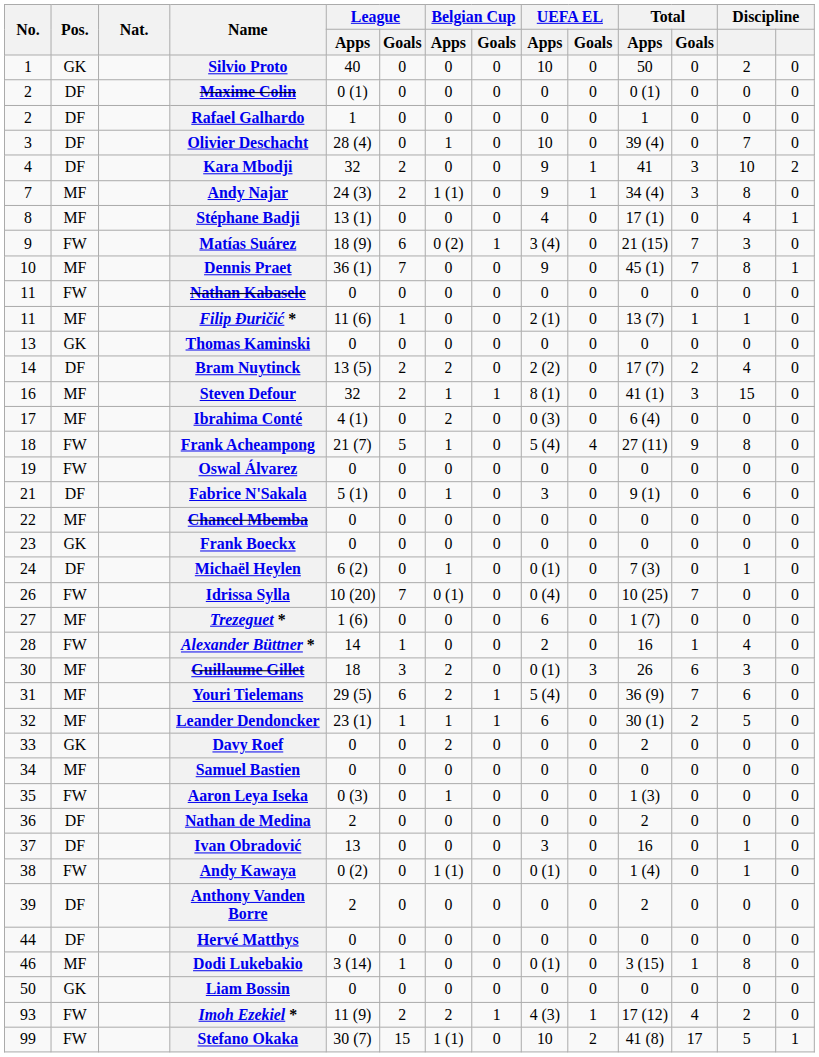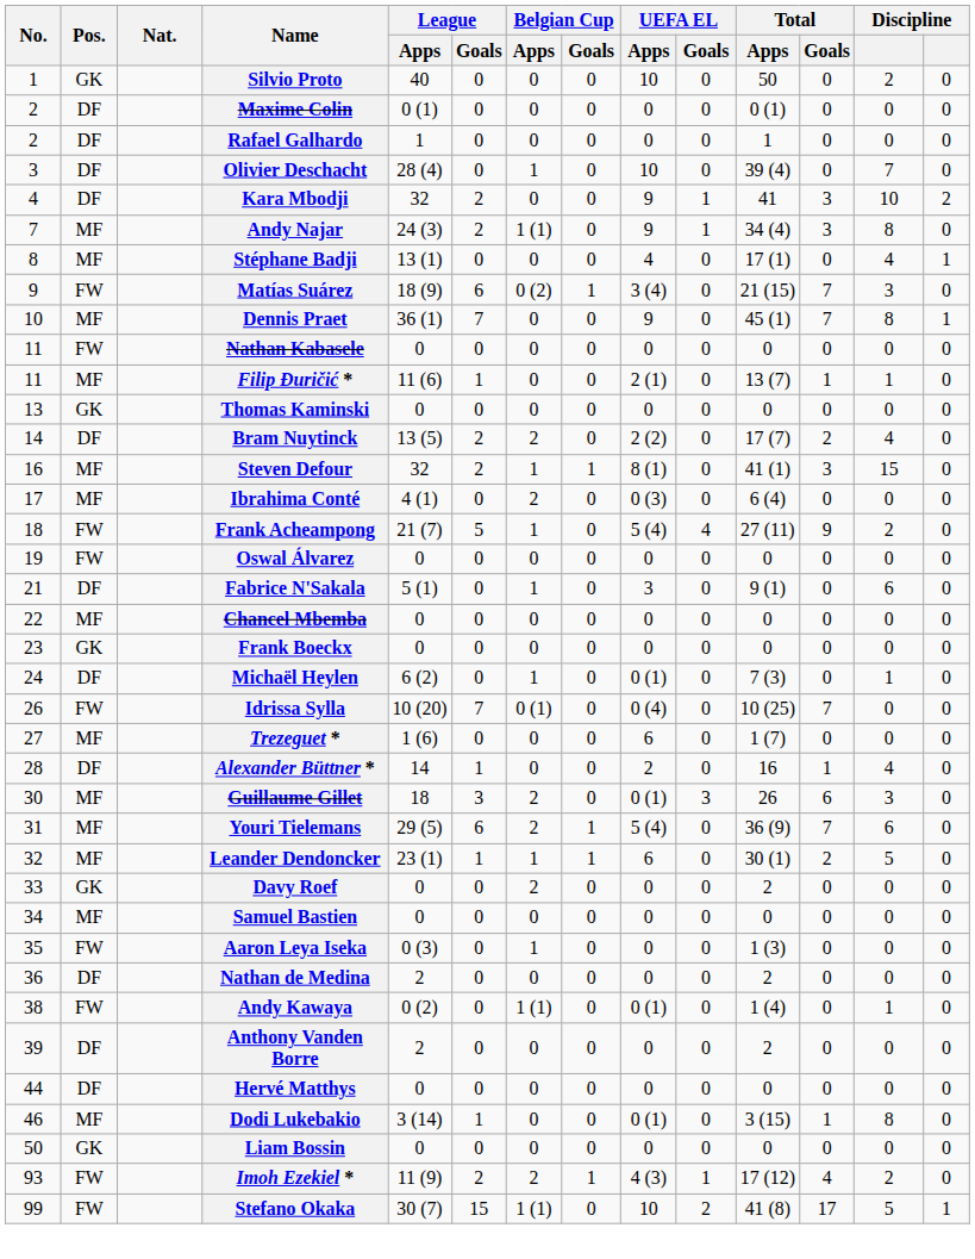 <table class="wikitable plainrowheaders" style="text-align:center">
 <tr>
 <th rowspan="2" width="40">No.</th>
 <th rowspan="2" width="40">Pos.</th>
 <th rowspan="2" width="65">Nat.</th>
 <th rowspan="2" width="150" scope="col">Name</th>
 <th colspan="2" width="90"><a href='#'>League</a></th>
 <th colspan="2" width="90"><a href='#'>Belgian Cup</a></th>
 <th colspan="2" width="90"><a href='#'>UEFA EL</a></th>
 <th colspan="2" width="90">Total</th>
 <th colspan="2" width="90">Discipline</th>
 </tr>
 <tr>
 <th scope="col">Apps</th>
 <th scope="col">Goals</th>
 <th scope="col">Apps</th>
 <th scope="col">Goals</th>
 <th scope="col">Apps</th>
 <th scope="col">Goals</th>
 <th scope="col">Apps</th>
 <th scope="col">Goals</th>
 <th scope="col"></th>
 <th scope="col"></th>
 </tr>
 <tr>
 <td>1</td>
 <td>GK</td>
 <td align="left"></td>
 <th scope="row"><a href='#'>Silvio Proto</a></th>
 <td>40</td>
 <td>0</td>
 <td>0</td>
 <td>0</td>
 <td>10</td>
 <td>0</td>
 <td>50</td>
 <td>0</td>
 <td>2</td>
 <td>0</td>
 </tr>
 <tr>
 <td>2</td>
 <td>DF</td>
 <td align="left"></td>
 <th scope="row"><s><a href='#'>Maxime Colin</a></s> </th>
 <td>0 (1)</td>
 <td>0</td>
 <td>0</td>
 <td>0</td>
 <td>0</td>
 <td>0</td>
 <td>0 (1)</td>
 <td>0</td>
 <td>0</td>
 <td>0</td>
 </tr>
 <tr>
 <td>2</td>
 <td>DF</td>
 <td align="left"></td>
 <th scope="row"><a href='#'>Rafael Galhardo</a></th>
 <td>1</td>
 <td>0</td>
 <td>0</td>
 <td>0</td>
 <td>0</td>
 <td>0</td>
 <td>1</td>
 <td>0</td>
 <td>0</td>
 <td>0</td>
 </tr>
 <tr>
 <td>3</td>
 <td>DF</td>
 <td align="left"></td>
 <th scope="row"><a href='#'>Olivier Deschacht</a></th>
 <td>28 (4)</td>
 <td>0</td>
 <td>1</td>
 <td>0</td>
 <td>10</td>
 <td>0</td>
 <td>39 (4)</td>
 <td>0</td>
 <td>7</td>
 <td>0</td>
 </tr>
 <tr>
 <td>4</td>
 <td>DF</td>
 <td align="left"></td>
 <th scope="row"><a href='#'>Kara Mbodji</a></th>
 <td>32</td>
 <td>2</td>
 <td>0</td>
 <td>0</td>
 <td>9</td>
 <td>1</td>
 <td>41</td>
 <td>3</td>
 <td>10</td>
 <td>2</td>
 </tr>
 <tr>
 <td>7</td>
 <td>MF</td>
 <td align="left"></td>
 <th scope="row"><a href='#'>Andy Najar</a></th>
 <td>24 (3)</td>
 <td>2</td>
 <td>1 (1)</td>
 <td>0</td>
 <td>9</td>
 <td>1</td>
 <td>34 (4)</td>
 <td>3</td>
 <td>8</td>
 <td>0</td>
 </tr>
 <tr>
 <td>8</td>
 <td>MF</td>
 <td align="left"></td>
 <th scope="row"><a href='#'>Stéphane Badji</a></th>
 <td>13 (1)</td>
 <td>0</td>
 <td>0</td>
 <td>0</td>
 <td>4</td>
 <td>0</td>
 <td>17 (1)</td>
 <td>0</td>
 <td>4</td>
 <td>1</td>
 </tr>
 <tr>
 <td>9</td>
 <td>FW</td>
 <td align="left"></td>
 <th scope="row"><a href='#'>Matías Suárez</a></th>
 <td>18 (9)</td>
 <td>6</td>
 <td>0 (2)</td>
 <td>1</td>
 <td>3 (4)</td>
 <td>0</td>
 <td>21 (15)</td>
 <td>7</td>
 <td>3</td>
 <td>0</td>
 </tr>
 <tr>
 <td>10</td>
 <td>MF</td>
 <td align="left"></td>
 <th scope="row"><a href='#'>Dennis Praet</a></th>
 <td>36 (1)</td>
 <td>7</td>
 <td>0</td>
 <td>0</td>
 <td>9</td>
 <td>0</td>
 <td>45 (1)</td>
 <td>7</td>
 <td>8</td>
 <td>1</td>
 </tr>
 <tr>
 <td>11</td>
 <td>FW</td>
 <td align="left"></td>
 <th scope="row"><s><a href='#'>Nathan Kabasele</a></s> </th>
 <td>0</td>
 <td>0</td>
 <td>0</td>
 <td>0</td>
 <td>0</td>
 <td>0</td>
 <td>0</td>
 <td>0</td>
 <td>0</td>
 <td>0</td>
 </tr>
 <tr>
 <td>11</td>
 <td>MF</td>
 <td align="left"></td>
 <th scope="row"><em><a href='#'>Filip Đuričić</a></em> *</th>
 <td>11 (6)</td>
 <td>1</td>
 <td>0</td>
 <td>0</td>
 <td>2 (1)</td>
 <td>0</td>
 <td>13 (7)</td>
 <td>1</td>
 <td>1</td>
 <td>0</td>
 </tr>
 <tr>
 <td>13</td>
 <td>GK</td>
 <td align="left"></td>
 <th scope="row"><a href='#'>Thomas Kaminski</a></th>
 <td>0</td>
 <td>0</td>
 <td>0</td>
 <td>0</td>
 <td>0</td>
 <td>0</td>
 <td>0</td>
 <td>0</td>
 <td>0</td>
 <td>0</td>
 </tr>
 <tr>
 <td>14</td>
 <td>DF</td>
 <td align="left"></td>
 <th scope="row"><a href='#'>Bram Nuytinck</a></th>
 <td>13 (5)</td>
 <td>2</td>
 <td>2</td>
 <td>0</td>
 <td>2 (2)</td>
 <td>0</td>
 <td>17 (7)</td>
 <td>2</td>
 <td>4</td>
 <td>0</td>
 </tr>
 <tr>
 <td>16</td>
 <td>MF</td>
 <td align="left"></td>
 <th scope="row"><a href='#'>Steven Defour</a></th>
 <td>32</td>
 <td>2</td>
 <td>1</td>
 <td>1</td>
 <td>8 (1)</td>
 <td>0</td>
 <td>41 (1)</td>
 <td>3</td>
 <td>15</td>
 <td>0</td>
 </tr>
 <tr>
 <td>17</td>
 <td>MF</td>
 <td align="left"></td>
 <th scope="row"><a href='#'>Ibrahima Conté</a></th>
 <td>4 (1)</td>
 <td>0</td>
 <td>2</td>
 <td>0</td>
 <td>0 (3)</td>
 <td>0</td>
 <td>6 (4)</td>
 <td>0</td>
 <td>0</td>
 <td>0</td>
 </tr>
 <tr>
 <td>18</td>
 <td>FW</td>
 <td align="left"></td>
 <th scope="row"><a href='#'>Frank Acheampong</a></th>
 <td>21 (7)</td>
 <td>5</td>
 <td>1</td>
 <td>0</td>
 <td>5 (4)</td>
 <td>4</td>
 <td>27 (11)</td>
 <td>9</td>
-<td>8</td>
+<td>2</td>
 <td>0</td>
 </tr>
 <tr>
 <td>19</td>
 <td>FW</td>
 <td align="left"></td>
 <th scope="row"><a href='#'>Oswal Álvarez</a></th>
 <td>0</td>
 <td>0</td>
 <td>0</td>
 <td>0</td>
 <td>0</td>
 <td>0</td>
 <td>0</td>
 <td>0</td>
 <td>0</td>
 <td>0</td>
 </tr>
 <tr>
 <td>21</td>
 <td>DF</td>
 <td align="left"></td>
 <th scope="row"><a href='#'>Fabrice N'Sakala</a></th>
 <td>5 (1)</td>
 <td>0</td>
 <td>1</td>
 <td>0</td>
 <td>3</td>
 <td>0</td>
 <td>9 (1)</td>
 <td>0</td>
 <td>6</td>
 <td>0</td>
 </tr>
 <tr>
 <td>22</td>
 <td>MF</td>
 <td align="left"></td>
 <th scope="row"><s><a href='#'>Chancel Mbemba</a></s> </th>
 <td>0</td>
 <td>0</td>
 <td>0</td>
 <td>0</td>
 <td>0</td>
 <td>0</td>
 <td>0</td>
 <td>0</td>
 <td>0</td>
 <td>0</td>
 </tr>
 <tr>
 <td>23</td>
 <td>GK</td>
 <td align="left"></td>
 <th scope="row"><a href='#'>Frank Boeckx</a></th>
 <td>0</td>
 <td>0</td>
 <td>0</td>
 <td>0</td>
 <td>0</td>
 <td>0</td>
 <td>0</td>
 <td>0</td>
 <td>0</td>
 <td>0</td>
 </tr>
 <tr>
 <td>24</td>
 <td>DF</td>
 <td align="left"></td>
 <th scope="row"><a href='#'>Michaël Heylen</a></th>
 <td>6 (2)</td>
 <td>0</td>
 <td>1</td>
 <td>0</td>
 <td>0 (1)</td>
 <td>0</td>
 <td>7 (3)</td>
 <td>0</td>
 <td>1</td>
 <td>0</td>
 </tr>
 <tr>
 <td>26</td>
 <td>FW</td>
 <td align="left"></td>
 <th scope="row"><a href='#'>Idrissa Sylla</a></th>
 <td>10 (20)</td>
 <td>7</td>
 <td>0 (1)</td>
 <td>0</td>
 <td>0 (4)</td>
 <td>0</td>
 <td>10 (25)</td>
 <td>7</td>
 <td>0</td>
 <td>0</td>
 </tr>
 <tr>
 <td>27</td>
 <td>MF</td>
 <td align="left"></td>
 <th scope="row"><em><a href='#'>Trezeguet</a></em> *</th>
 <td>1 (6)</td>
 <td>0</td>
 <td>0</td>
 <td>0</td>
 <td>6</td>
 <td>0</td>
 <td>1 (7)</td>
 <td>0</td>
 <td>0</td>
 <td>0</td>
 </tr>
 <tr>
 <td>28</td>
-<td>FW</td>
+<td>DF</td>
 <td align="left"></td>
 <th scope="row"><em><a href='#'>Alexander Büttner</a></em> *</th>
 <td>14</td>
 <td>1</td>
 <td>0</td>
 <td>0</td>
 <td>2</td>
 <td>0</td>
 <td>16</td>
 <td>1</td>
 <td>4</td>
 <td>0</td>
 </tr>
 <tr>
 <td>30</td>
 <td>MF</td>
 <td align="left"></td>
 <th scope="row"><s><a href='#'>Guillaume Gillet</a></s> </th>
 <td>18</td>
 <td>3</td>
 <td>2</td>
 <td>0</td>
 <td>0 (1)</td>
 <td>3</td>
 <td>26</td>
 <td>6</td>
 <td>3</td>
 <td>0</td>
 </tr>
 <tr>
 <td>31</td>
 <td>MF</td>
 <td align="left"></td>
 <th scope="row"><a href='#'>Youri Tielemans</a></th>
 <td>29 (5)</td>
 <td>6</td>
 <td>2</td>
 <td>1</td>
 <td>5 (4)</td>
 <td>0</td>
 <td>36 (9)</td>
 <td>7</td>
 <td>6</td>
 <td>0</td>
 </tr>
 <tr>
 <td>32</td>
 <td>MF</td>
 <td align="left"></td>
 <th scope="row"><a href='#'>Leander Dendoncker</a></th>
 <td>23 (1)</td>
 <td>1</td>
 <td>1</td>
 <td>1</td>
 <td>6</td>
 <td>0</td>
 <td>30 (1)</td>
 <td>2</td>
 <td>5</td>
 <td>0</td>
 </tr>
 <tr>
 <td>33</td>
 <td>GK</td>
 <td align="left"></td>
 <th scope="row"><a href='#'>Davy Roef</a></th>
 <td>0</td>
 <td>0</td>
 <td>2</td>
 <td>0</td>
 <td>0</td>
 <td>0</td>
 <td>2</td>
 <td>0</td>
 <td>0</td>
 <td>0</td>
 </tr>
 <tr>
 <td>34</td>
 <td>MF</td>
 <td align="left"></td>
 <th scope="row"><a href='#'>Samuel Bastien</a></th>
 <td>0</td>
 <td>0</td>
 <td>0</td>
 <td>0</td>
 <td>0</td>
 <td>0</td>
 <td>0</td>
 <td>0</td>
 <td>0</td>
 <td>0</td>
 </tr>
 <tr>
 <td>35</td>
 <td>FW</td>
 <td align="left"></td>
 <th scope="row"><a href='#'>Aaron Leya Iseka</a></th>
 <td>0 (3)</td>
 <td>0</td>
 <td>1</td>
 <td>0</td>
 <td>0</td>
 <td>0</td>
 <td>1 (3)</td>
 <td>0</td>
 <td>0</td>
 <td>0</td>
 </tr>
 <tr>
 <td>36</td>
 <td>DF</td>
 <td align="left"></td>
 <th scope="row"><a href='#'>Nathan de Medina</a></th>
 <td>2</td>
 <td>0</td>
 <td>0</td>
 <td>0</td>
 <td>0</td>
 <td>0</td>
 <td>2</td>
 <td>0</td>
 <td>0</td>
 <td>0</td>
 </tr>
 <tr>
-<td>37</td>
-<td>DF</td>
-<td align="left"></td>
-<th scope="row"><a href='#'>Ivan Obradović</a></th>
-<td>13</td>
-<td>0</td>
-<td>0</td>
-<td>0</td>
-<td>3</td>
-<td>0</td>
-<td>16</td>
-<td>0</td>
-<td>1</td>
-<td>0</td>
-</tr>
-<tr>
 <td>38</td>
 <td>FW</td>
 <td align="left"></td>
 <th scope="row"><a href='#'>Andy Kawaya</a></th>
 <td>0 (2)</td>
 <td>0</td>
 <td>1 (1)</td>
 <td>0</td>
 <td>0 (1)</td>
 <td>0</td>
 <td>1 (4)</td>
 <td>0</td>
 <td>1</td>
 <td>0</td>
 </tr>
 <tr>
 <td>39</td>
 <td>DF</td>
 <td align="left"></td>
 <th scope="row"><a href='#'>Anthony Vanden Borre</a></th>
 <td>2</td>
 <td>0</td>
 <td>0</td>
 <td>0</td>
 <td>0</td>
 <td>0</td>
 <td>2</td>
 <td>0</td>
 <td>0</td>
 <td>0</td>
 </tr>
 <tr>
 <td>44</td>
 <td>DF</td>
 <td align="left"></td>
 <th scope="row"><a href='#'>Hervé Matthys</a></th>
 <td>0</td>
 <td>0</td>
 <td>0</td>
 <td>0</td>
 <td>0</td>
 <td>0</td>
 <td>0</td>
 <td>0</td>
 <td>0</td>
 <td>0</td>
 </tr>
 <tr>
 <td>46</td>
 <td>MF</td>
 <td align="left"></td>
 <th scope="row"><a href='#'>Dodi Lukebakio</a></th>
 <td>3 (14)</td>
 <td>1</td>
 <td>0</td>
 <td>0</td>
 <td>0 (1)</td>
 <td>0</td>
 <td>3 (15)</td>
 <td>1</td>
 <td>8</td>
 <td>0</td>
 </tr>
 <tr>
 <td>50</td>
 <td>GK</td>
 <td align="left"></td>
 <th scope="row"><a href='#'>Liam Bossin</a></th>
 <td>0</td>
 <td>0</td>
 <td>0</td>
 <td>0</td>
 <td>0</td>
 <td>0</td>
 <td>0</td>
 <td>0</td>
 <td>0</td>
 <td>0</td>
 </tr>
 <tr>
 <td>93</td>
 <td>FW</td>
 <td align="left"></td>
 <th scope="row"><em><a href='#'>Imoh Ezekiel</a></em> *</th>
 <td>11 (9)</td>
 <td>2</td>
 <td>2</td>
 <td>1</td>
 <td>4 (3)</td>
 <td>1</td>
 <td>17 (12)</td>
 <td>4</td>
 <td>2</td>
 <td>0</td>
 </tr>
 <tr>
 <td>99</td>
 <td>FW</td>
 <td align="left"></td>
 <th scope="row"><a href='#'>Stefano Okaka</a></th>
 <td>30 (7)</td>
 <td>15</td>
 <td>1 (1)</td>
 <td>0</td>
 <td>10</td>
 <td>2</td>
 <td>41 (8)</td>
 <td>17</td>
 <td>5</td>
 <td>1</td>
 </tr>
 </table>
